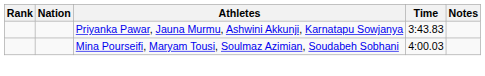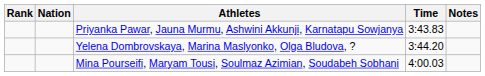 <table class="wikitable sortable" style="text-align:center;font-size:95%">
 <tr>
 <th>Rank</th>
 <th>Nation</th>
 <th>Athletes</th>
 <th>Time</th>
 <th>Notes</th>
 </tr>
 <tr>
 <td></td>
 <td align=left></td>
 <td align=left><a href='#'>Priyanka Pawar</a>, <a href='#'>Jauna Murmu</a>, <a href='#'>Ashwini Akkunji</a>, <a href='#'>Karnatapu Sowjanya</a></td>
 <td>3:43.83</td>
 <td></td>
 </tr>
 <tr>
 <td></td>
 <td align=left></td>
+<td align=left><a href='#'>Yelena Dombrovskaya</a>, <a href='#'>Marina Maslyonko</a>, <a href='#'>Olga Bludova</a>, ?</td>
+<td>3:44.20</td>
+<td></td>
+</tr>
+<tr>
+<td></td>
+<td align=left></td>
 <td align=left><a href='#'>Mina Pourseifi</a>, <a href='#'>Maryam Tousi</a>, <a href='#'>Soulmaz Azimian</a>, <a href='#'>Soudabeh Sobhani</a></td>
 <td>4:00.03</td>
 <td></td>
 </tr>
 </table>
